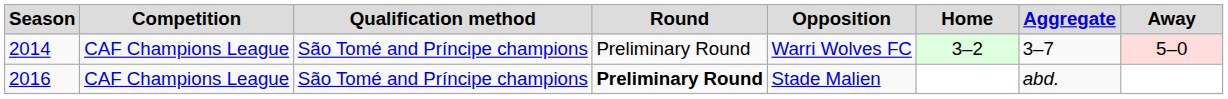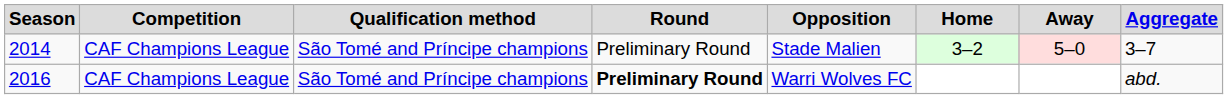 <table class="sortable plainrowheaders wikitable">
 <tr>
 <th style="background:#DCDCDC">Season</th>
 <th style="background:#DCDCDC">Competition</th>
 <th style="background:#DCDCDC">Qualification method</th>
 <th style="background:#DCDCDC">Round</th>
 <th style="background:#DCDCDC">Opposition</th>
 <th width="80" style="background:#DCDCDC">Home</th>
+<th width="80" style="background:#DCDCDC">Away</th>
 <th width="80" style="background:#DCDCDC"><a href='#'>Aggregate</a></th>
-<th width="80" style="background:#DCDCDC">Away</th>
 </tr>
 <tr>
 <td><a href='#'>2014</a></td>
 <td><a href='#'>CAF Champions League</a></td>
 <td><a href='#'>São Tomé and Príncipe champions</a></td>
 <td align=left>Preliminary Round</td>
-<td align=left> <a href='#'>Warri Wolves FC</a></td>
+<td align=left> <a href='#'>Stade Malien</a></td>
 <td style="background:#dfd; text-align:center">3–2</td>
+<td style="background:#fdd; text-align:center">5–0</td>
 <td>3–7</td>
-<td style="background:#fdd; text-align:center">5–0</td>
 </tr>
 <tr>
 <td><a href='#'>2016</a></td>
 <td><a href='#'>CAF Champions League</a></td>
 <td><a href='#'>São Tomé and Príncipe champions</a></td>
 <td align=left><strong>Preliminary Round</strong></td>
-<td align=left> <a href='#'>Stade Malien</a></td>
+<td align=left> <a href='#'>Warri Wolves FC</a></td>
+<td style="background:#fff; text-align:center"></td>
 <td style="background:#fff; text-align:center"></td>
 <td><em>abd.</em></td>
-<td style="background:#fff; text-align:center"></td>
 </tr>
 </table>
